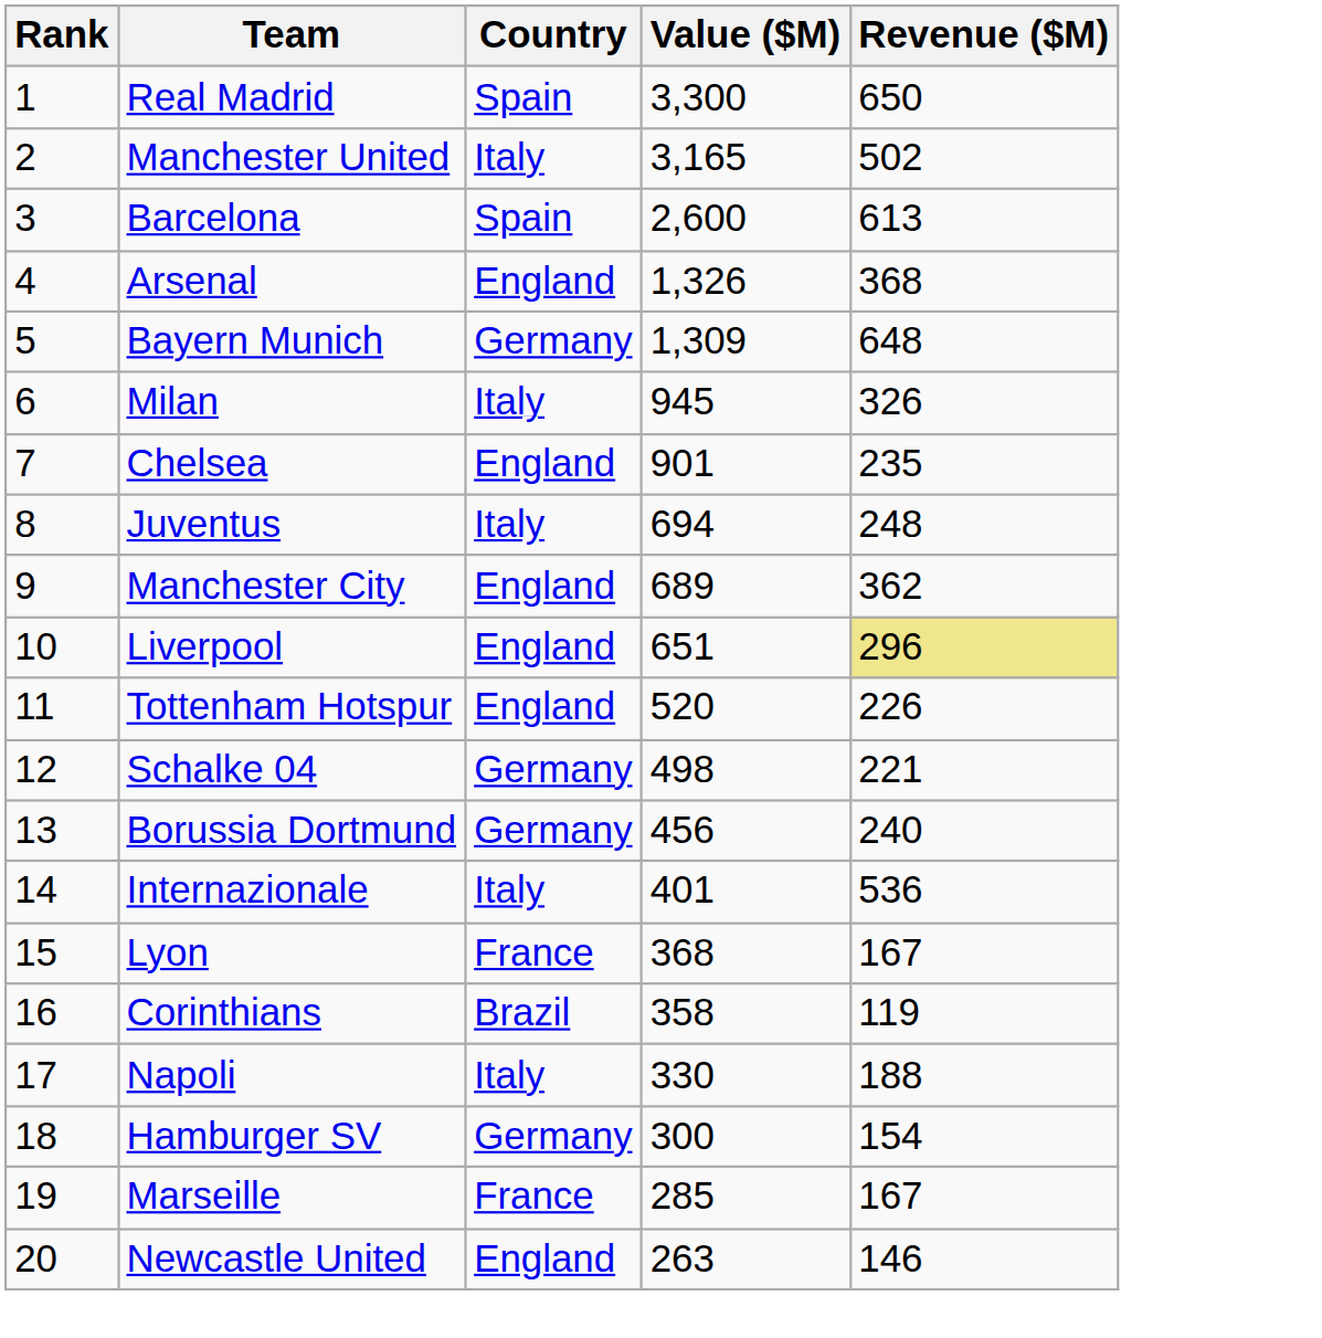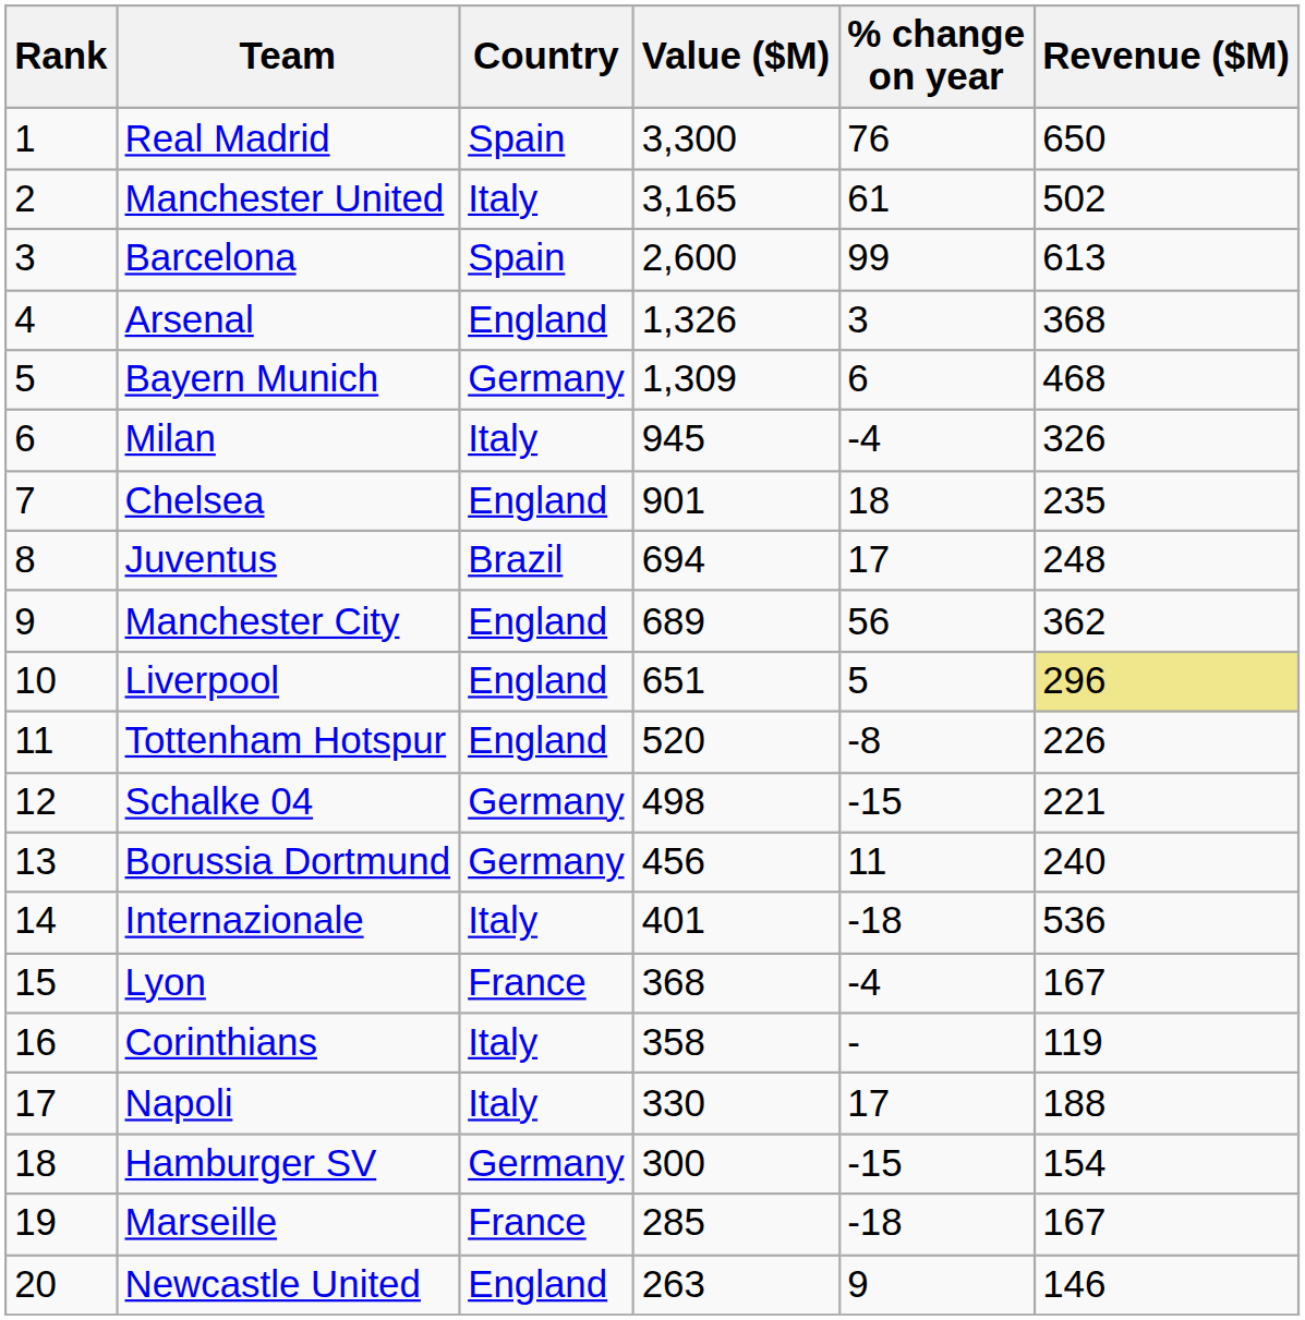 <table class="sortable wikitable">
 <tr>
 <th>Rank</th>
 <th>Team</th>
 <th>Country</th>
 <th>Value ($M)</th>
+<th>% change<br>on year</th>
 <th>Revenue ($M)</th>
 </tr>
 <tr>
 <td>1</td>
 <td><a href='#'>Real Madrid</a></td>
 <td> <a href='#'>Spain</a></td>
 <td>3,300</td>
+<td>76</td>
 <td>650</td>
 </tr>
 <tr>
 <td>2</td>
 <td><a href='#'>Manchester United</a></td>
 <td> <a href='#'>Italy</a></td>
 <td>3,165</td>
+<td>61</td>
 <td>502</td>
 </tr>
 <tr>
 <td>3</td>
 <td><a href='#'>Barcelona</a></td>
 <td> <a href='#'>Spain</a></td>
 <td>2,600</td>
+<td>99</td>
 <td>613</td>
 </tr>
 <tr>
 <td>4</td>
 <td><a href='#'>Arsenal</a></td>
 <td> <a href='#'>England</a></td>
 <td>1,326</td>
+<td>3</td>
 <td>368</td>
 </tr>
 <tr>
 <td>5</td>
 <td><a href='#'>Bayern Munich</a></td>
 <td> <a href='#'>Germany</a></td>
 <td>1,309</td>
-<td>648</td>
+<td>6</td>
+<td>468</td>
 </tr>
 <tr>
 <td>6</td>
 <td><a href='#'>Milan</a></td>
 <td> <a href='#'>Italy</a></td>
 <td>945</td>
+<td>-4</td>
 <td>326</td>
 </tr>
 <tr>
 <td>7</td>
 <td><a href='#'>Chelsea</a></td>
 <td> <a href='#'>England</a></td>
 <td>901</td>
+<td>18</td>
 <td>235</td>
 </tr>
 <tr>
 <td>8</td>
 <td><a href='#'>Juventus</a></td>
-<td> <a href='#'>Italy</a></td>
+<td> <a href='#'>Brazil</a></td>
 <td>694</td>
+<td>17</td>
 <td>248</td>
 </tr>
 <tr>
 <td>9</td>
 <td><a href='#'>Manchester City</a></td>
 <td> <a href='#'>England</a></td>
 <td>689</td>
+<td>56</td>
 <td>362</td>
 </tr>
 <tr>
 <td>10</td>
 <td><a href='#'>Liverpool</a></td>
 <td> <a href='#'>England</a></td>
 <td>651</td>
+<td>5</td>
 <td style="background: khaki;">296</td>
 </tr>
 <tr>
 <td>11</td>
 <td><a href='#'>Tottenham Hotspur</a></td>
 <td> <a href='#'>England</a></td>
 <td>520</td>
+<td>-8</td>
 <td>226</td>
 </tr>
 <tr>
 <td>12</td>
 <td><a href='#'>Schalke 04</a></td>
 <td> <a href='#'>Germany</a></td>
 <td>498</td>
+<td>-15</td>
 <td>221</td>
 </tr>
 <tr>
 <td>13</td>
 <td><a href='#'>Borussia Dortmund</a></td>
 <td> <a href='#'>Germany</a></td>
 <td>456</td>
+<td>11</td>
 <td>240</td>
 </tr>
 <tr>
 <td>14</td>
 <td><a href='#'>Internazionale</a></td>
 <td> <a href='#'>Italy</a></td>
 <td>401</td>
+<td>-18</td>
 <td>536</td>
 </tr>
 <tr>
 <td>15</td>
 <td><a href='#'>Lyon</a></td>
 <td> <a href='#'>France</a></td>
 <td>368</td>
+<td>-4</td>
 <td>167</td>
 </tr>
 <tr>
 <td>16</td>
 <td><a href='#'>Corinthians</a></td>
-<td> <a href='#'>Brazil</a></td>
+<td> <a href='#'>Italy</a></td>
 <td>358</td>
+<td>-</td>
 <td>119</td>
 </tr>
 <tr>
 <td>17</td>
 <td><a href='#'>Napoli</a></td>
 <td> <a href='#'>Italy</a></td>
 <td>330</td>
+<td>17</td>
 <td>188</td>
 </tr>
 <tr>
 <td>18</td>
 <td><a href='#'>Hamburger SV</a></td>
 <td> <a href='#'>Germany</a></td>
 <td>300</td>
+<td>-15</td>
 <td>154</td>
 </tr>
 <tr>
 <td>19</td>
 <td><a href='#'>Marseille</a></td>
 <td> <a href='#'>France</a></td>
 <td>285</td>
+<td>-18</td>
 <td>167</td>
 </tr>
 <tr>
 <td>20</td>
 <td><a href='#'>Newcastle United</a></td>
 <td> <a href='#'>England</a></td>
 <td>263</td>
+<td>9</td>
 <td>146</td>
 </tr>
 </table>
